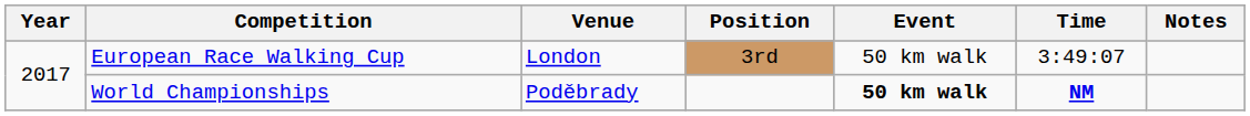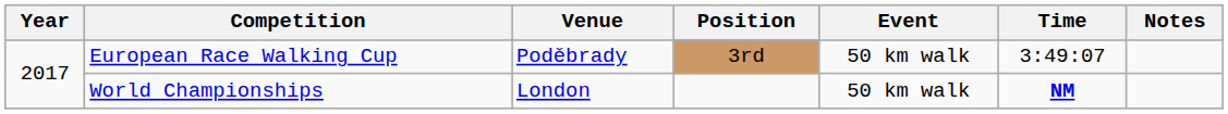 <table class="wikitable" width=55% style="font-size:90%; text-align:center;">
 <tr>
 <th>Year</th>
 <th>Competition</th>
 <th>Venue</th>
 <th>Position</th>
 <th>Event</th>
 <th>Time</th>
 <th>Notes</th>
 </tr>
 <tr>
 <td rowspan=2>2017</td>
 <td align=left><a href='#'>European Race Walking Cup</a></td>
-<td align=left> <a href='#'>London</a></td>
+<td align=left> <a href='#'>Poděbrady</a></td>
 <td bgcolor=cc9966>3rd</td>
 <td>50 km walk</td>
 <td>3:49:07</td>
 <td></td>
 </tr>
 <tr>
 <td align=left><a href='#'>World Championships</a></td>
-<td align=left> <a href='#'>Poděbrady</a></td>
+<td align=left> <a href='#'>London</a></td>
 <td></td>
-<td><strong>50 km walk</strong></td>
+<td>50 km walk</td>
 <td><strong><a href='#'>NM</a></strong></td>
 <td></td>
 </tr>
 </table>
